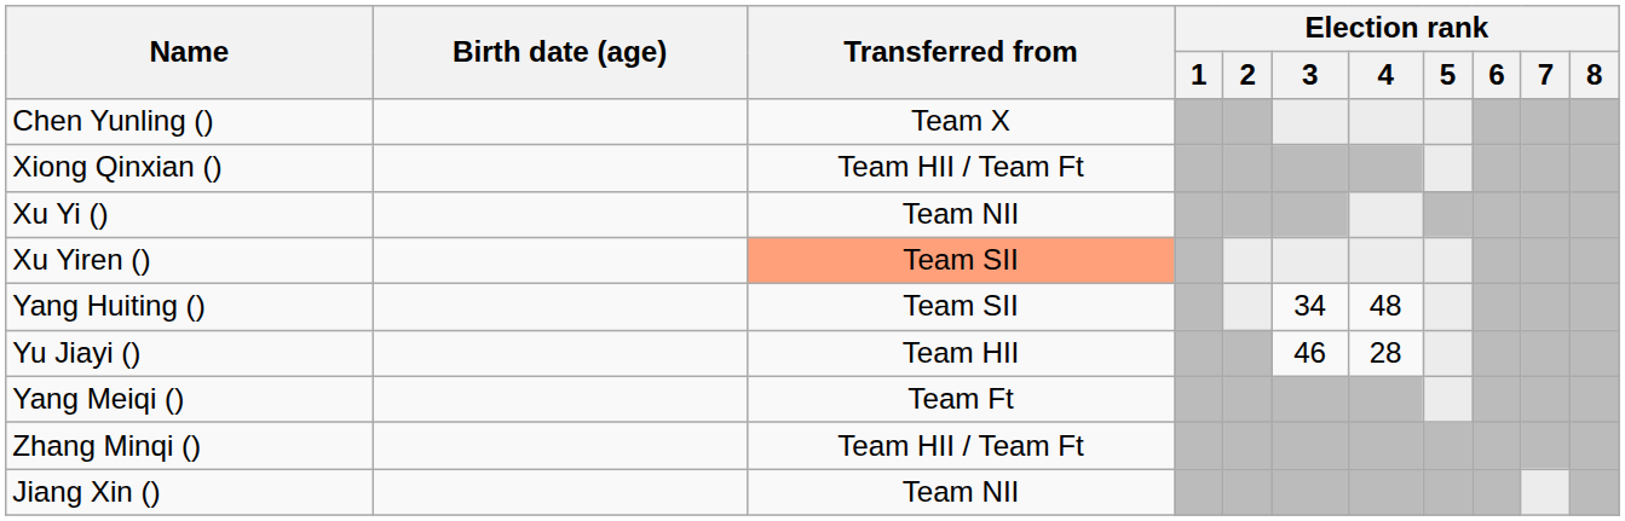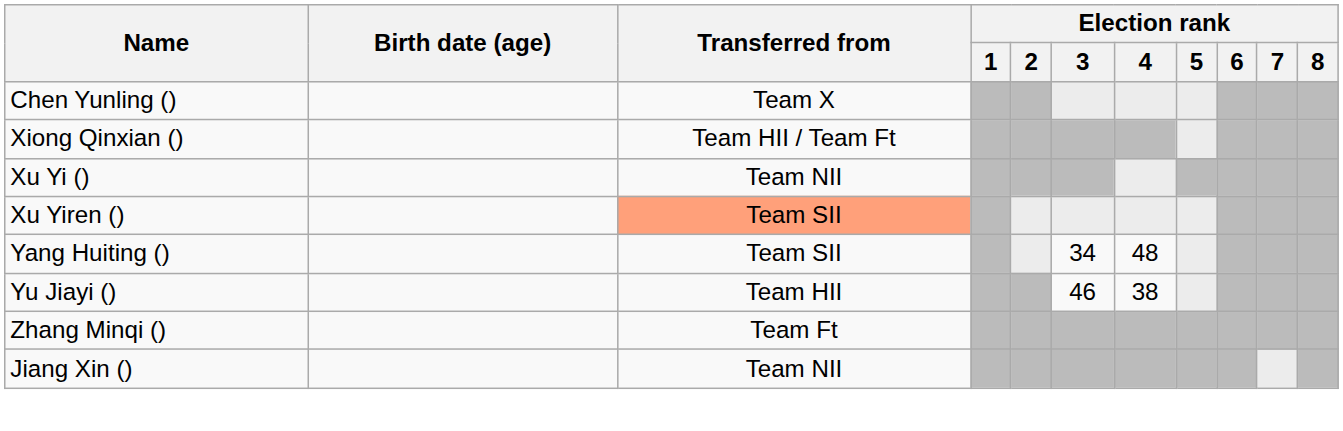 <table class="wikitable sortable"  style="text-align:center; width:100%;">
 <tr>
 <th rowspan="2">Name</th>
 <th rowspan="2">Birth date (age)</th>
 <th rowspan="2">Transferred from</th>
 <th colspan="8" class="unsortable">Election rank</th>
 </tr>
 <tr>
 <th data-sort-type="number">1</th>
 <th data-sort-type="number">2</th>
 <th data-sort-type="number">3</th>
 <th data-sort-type="number">4</th>
 <th data-sort-type="number">5</th>
 <th data-sort-type="number">6</th>
 <th data-sort-type="number">7</th>
 <th data-sort-type="number">8</th>
 </tr>
 <tr>
 <td style="text-align:left;" data-sort-value="Chen, Yunling">Chen Yunling ()</td>
 <td style="text-align:left;"></td>
 <td>Team X</td>
 <td style="background:#bbb;"> </td>
 <td style="background:#bbb;"> </td>
 <td style="background:#ececec; color:gray;"></td>
 <td style="background:#ececec; color:gray;"></td>
 <td style="background:#ececec; color:gray;"></td>
 <td style="background:#bbb;"> </td>
 <td style="background:#bbb;"> </td>
 <td style="background:#bbb;"> </td>
 </tr>
 <tr>
 <td style="text-align:left;" data-sort-value="Xiong, Qinxian">Xiong Qinxian ()</td>
 <td style="text-align:left;"></td>
 <td>Team HII / Team Ft</td>
 <td style="background:#bbb;"> </td>
 <td style="background:#bbb;"> </td>
 <td style="background:#bbb;"> </td>
 <td style="background:#bbb;"> </td>
 <td style="background:#ececec; color:gray;"></td>
 <td style="background:#bbb;"> </td>
 <td style="background:#bbb;"> </td>
 <td style="background:#bbb;"> </td>
 </tr>
 <tr>
 <td style="text-align:left;" data-sort-value="Xu, Yi">Xu Yi ()</td>
 <td style="text-align:left;"></td>
 <td>Team NII</td>
 <td style="background:#bbb;"> </td>
 <td style="background:#bbb;"> </td>
 <td style="background:#bbb;"> </td>
 <td style="background:#ececec; color:gray;"></td>
 <td style="background:#bbb;"> </td>
 <td style="background:#bbb;"> </td>
 <td style="background:#bbb;"> </td>
 <td style="background:#bbb;"> </td>
 </tr>
 <tr>
 <td style="text-align:left;" data-sort-value="Xu, Yiren">Xu Yiren ()</td>
 <td style="text-align:left;"></td>
 <td style="background: lightsalmon;">Team SII</td>
 <td style="background:#bbb;"> </td>
 <td style="background:#ececec; color:gray;"></td>
 <td style="background:#ececec; color:gray;"></td>
 <td style="background:#ececec; color:gray;"></td>
 <td style="background:#ececec; color:gray;"></td>
 <td style="background:#bbb;"> </td>
 <td style="background:#bbb;"> </td>
 <td style="background:#bbb;"> </td>
 </tr>
 <tr>
 <td style="text-align:left;" data-sort-value="Yang, Huiting">Yang Huiting ()</td>
 <td style="text-align:left;"></td>
 <td>Team SII</td>
 <td style="background:#bbb;"> </td>
 <td style="background:#ececec; color:gray;"></td>
 <td>34</td>
 <td>48</td>
 <td style="background:#ececec; color:gray;"></td>
 <td style="background:#bbb;"> </td>
 <td style="background:#bbb;"> </td>
 <td style="background:#bbb;"> </td>
 </tr>
 <tr>
 <td style="text-align:left;" data-sort-value="Yu, Jiayi">Yu Jiayi ()</td>
 <td style="text-align:left;"></td>
 <td>Team HII</td>
 <td style="background:#bbb;"> </td>
 <td style="background:#bbb;"> </td>
 <td>46</td>
-<td>28</td>
-<td style="background:#ececec; color:gray;"></td>
-<td style="background:#bbb;"> </td>
-<td style="background:#bbb;"> </td>
-<td style="background:#bbb;"> </td>
-</tr>
-<tr>
-<td style="text-align:left;" data-sort-value="Yang, Meiqi">Yang Meiqi ()</td>
-<td style="text-align:left;"></td>
-<td>Team Ft</td>
-<td style="background:#bbb;"> </td>
-<td style="background:#bbb;"> </td>
-<td style="background:#bbb;"> </td>
-<td style="background:#bbb;"> </td>
+<td>38</td>
 <td style="background:#ececec; color:gray;"></td>
 <td style="background:#bbb;"> </td>
 <td style="background:#bbb;"> </td>
 <td style="background:#bbb;"> </td>
 </tr>
 <tr>
 <td style="text-align:left;" data-sort-value="Zhang, Minqi">Zhang Minqi ()</td>
 <td style="text-align:left;"></td>
-<td>Team HII / Team Ft</td>
+<td>Team Ft</td>
 <td style="background:#bbb;"> </td>
 <td style="background:#bbb;"> </td>
 <td style="background:#bbb;"> </td>
 <td style="background:#bbb;"> </td>
 <td style="background:#bbb;"> </td>
 <td style="background:#bbb;"> </td>
 <td style="background:#bbb;"> </td>
 <td style="background:#bbb;"> </td>
 </tr>
 <tr>
 <td style="text-align:left;" data-sort-value="Jiang, Xin">Jiang Xin ()</td>
 <td style="text-align:left;"></td>
 <td>Team NII</td>
 <td style="background:#bbb;"> </td>
 <td style="background:#bbb;"> </td>
 <td style="background:#bbb;"> </td>
 <td style="background:#bbb;"> </td>
 <td style="background:#bbb;"> </td>
 <td style="background:#bbb;"> </td>
 <td style="background:#ececec; color:gray;"></td>
 <td style="background:#bbb;"> </td>
 </tr>
 </table>
